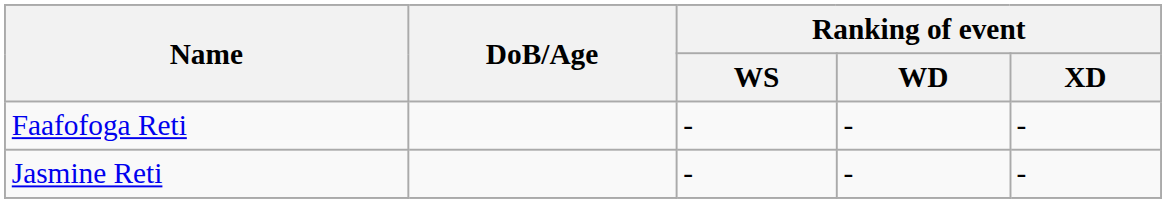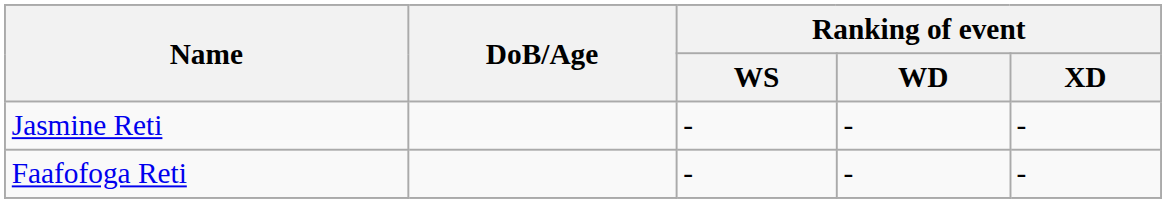 <table class="wikitable" style="width:600px; font-size:95%;">
 <tr>
 <th rowspan="2" align="left">Name</th>
 <th rowspan="2" align="left">DoB/Age</th>
 <th colspan="3" align="center">Ranking of event</th>
 </tr>
 <tr>
 <th align="center">WS</th>
 <th>WD</th>
 <th align="center">XD</th>
 </tr>
 <tr>
+<td><a href='#'>Jasmine Reti</a></td>
+<td></td>
+<td>-</td>
+<td>-</td>
+<td>-</td>
+</tr>
+<tr>
 <td><a href='#'>Faafofoga Reti</a></td>
 <td></td>
 <td>-</td>
 <td>-</td>
 <td>-</td>
 </tr>
-<tr>
-<td><a href='#'>Jasmine Reti</a></td>
-<td></td>
-<td>-</td>
-<td>-</td>
-<td>-</td>
-</tr>
 </table>
